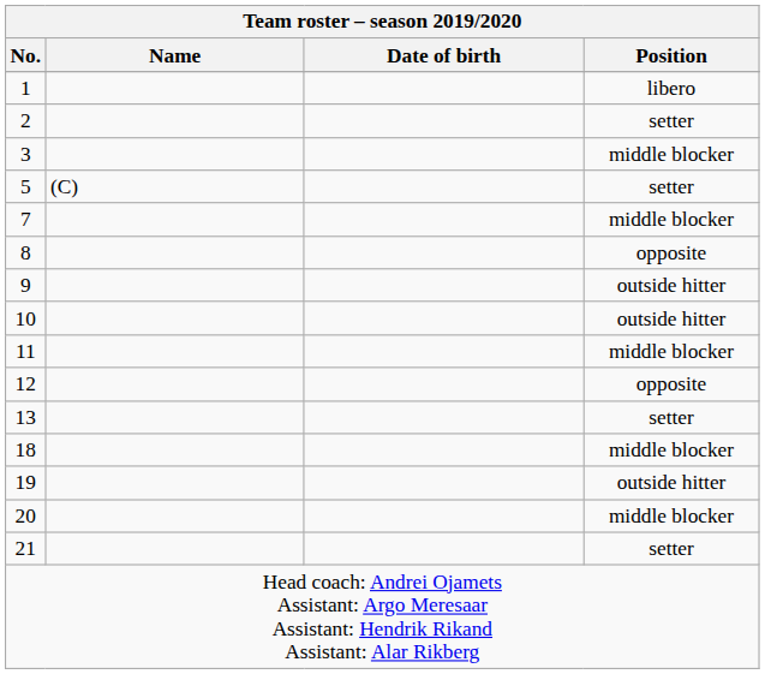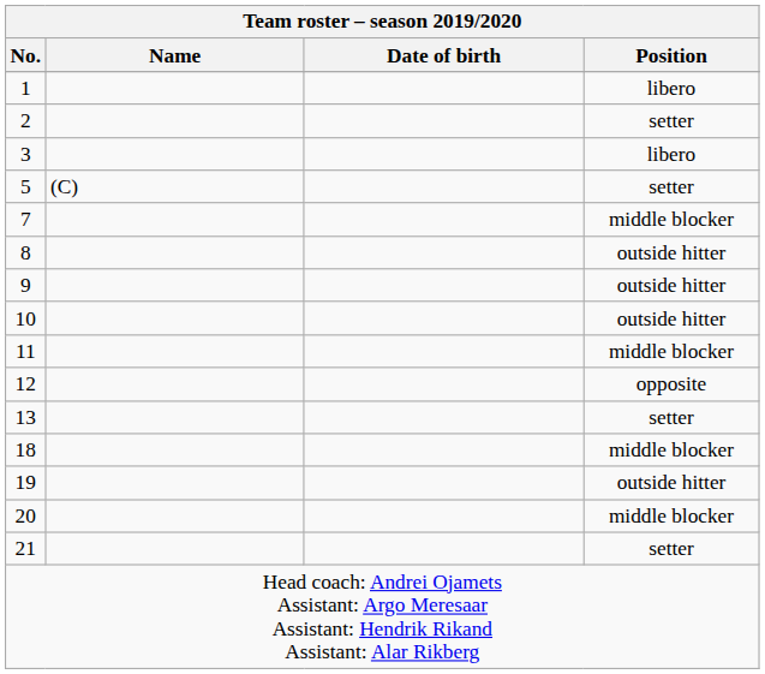 <table class="wikitable collapsible collapsed sortable" style="font-size:100%; text-align:center;">
 <tr>
 <th colspan=6>Team roster – season 2019/2020</th>
 </tr>
 <tr>
 <th>No.</th>
 <th style="width:12em">Name</th>
 <th style="width:13em">Date of birth</th>
 <th style="width:8em">Position</th>
 </tr>
 <tr>
 </tr>
 <tr>
 <td>1</td>
 <td align=left> </td>
 <td align=right></td>
 <td>libero</td>
 </tr>
 <tr>
 <td>2</td>
 <td align=left> </td>
 <td align=right></td>
 <td>setter</td>
 </tr>
 <tr>
 <td>3</td>
 <td align=left> </td>
 <td align=right></td>
-<td>middle blocker</td>
+<td>libero</td>
 </tr>
 <tr>
 <td>5</td>
 <td align=left>  (C)</td>
 <td align=right></td>
 <td>setter</td>
 </tr>
 <tr>
 <td>7</td>
 <td align=left> </td>
 <td align=right></td>
 <td>middle blocker</td>
 </tr>
 <tr>
 <td>8</td>
 <td align=left> </td>
 <td align=right></td>
-<td>opposite</td>
+<td>outside hitter</td>
 </tr>
 <tr>
 <td>9</td>
 <td align=left> </td>
 <td align=right></td>
 <td>outside hitter</td>
 </tr>
 <tr>
 <td>10</td>
 <td align=left> </td>
 <td align=right></td>
 <td>outside hitter</td>
 </tr>
 <tr>
 <td>11</td>
 <td align=left> </td>
 <td align=right></td>
 <td>middle blocker</td>
 </tr>
 <tr>
 <td>12</td>
 <td align=left> </td>
 <td align=right></td>
 <td>opposite</td>
 </tr>
 <tr>
 <td>13</td>
 <td align=left> </td>
 <td align=right></td>
 <td>setter</td>
 </tr>
 <tr>
 <td>18</td>
 <td align=left> </td>
 <td align=right></td>
 <td>middle blocker</td>
 </tr>
 <tr>
 <td>19</td>
 <td align=left> </td>
 <td align=right></td>
 <td>outside hitter</td>
 </tr>
 <tr>
 <td>20</td>
 <td align=left> </td>
 <td align=right></td>
 <td>middle blocker</td>
 </tr>
 <tr>
 <td>21</td>
 <td align=left> </td>
 <td align=right></td>
 <td>setter</td>
 </tr>
 <tr>
 <td colspan=4>Head coach:   <a href='#'>Andrei Ojamets</a><br>Assistant:  <a href='#'>Argo Meresaar</a><br>Assistant:  <a href='#'>Hendrik Rikand</a><br>Assistant:  <a href='#'>Alar Rikberg</a></td>
 </tr>
 </table>
